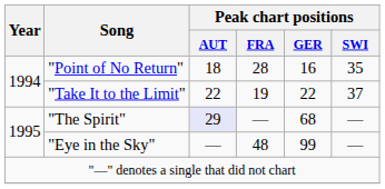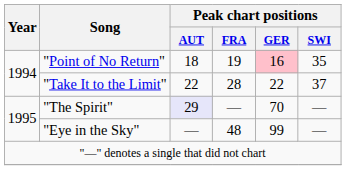 <table class="wikitable">
 <tr>
 <th rowspan="2">Year</th>
 <th rowspan="2">Song</th>
 <th colspan="5">Peak chart positions</th>
 </tr>
 <tr>
 <th width="40"><small><a href='#'>AUT</a></small><br></th>
 <th width="40"><small><a href='#'>FRA</a></small><br></th>
 <th width="40"><small><a href='#'>GER</a></small><br></th>
 <th width="40"><small><a href='#'>SWI</a></small><br></th>
 </tr>
 <tr>
 <td rowspan="2">1994</td>
 <td>"<a href='#'>Point of No Return</a>"</td>
 <td align="center">18</td>
-<td align="center">28</td>
-<td align="center">16</td>
+<td align="center">19</td>
+<td align="center" style="background: pink;">16</td>
 <td align="center">35</td>
 </tr>
 <tr>
 <td>"<a href='#'>Take It to the Limit</a>"</td>
 <td align="center">22</td>
-<td align="center">19</td>
+<td align="center">28</td>
 <td align="center">22</td>
 <td align="center">37</td>
 </tr>
 <tr>
 <td rowspan="2">1995</td>
 <td>"The Spirit"</td>
 <td align="center" style="background: lavender;">29</td>
 <td align="center">—</td>
-<td align="center">68</td>
+<td align="center">70</td>
 <td align="center">—</td>
 </tr>
 <tr>
 <td>"Eye in the Sky"</td>
 <td align="center">—</td>
 <td align="center">48</td>
 <td align="center">99</td>
 <td align="center">—</td>
 </tr>
 <tr>
 <td align="center" colspan="7"><small>"—" denotes a single that did not chart</small></td>
 </tr>
 <tr>
 </tr>
 </table>
